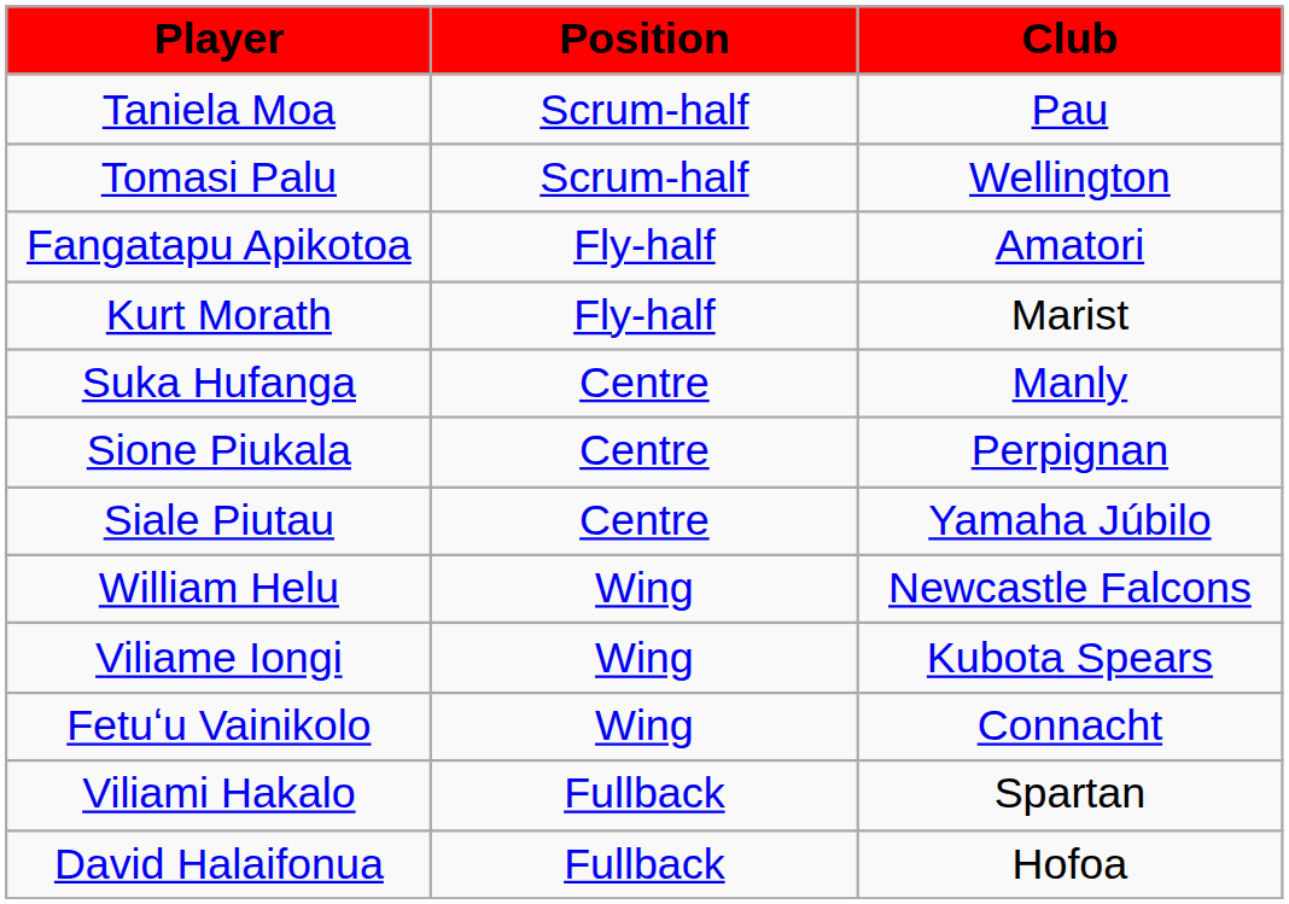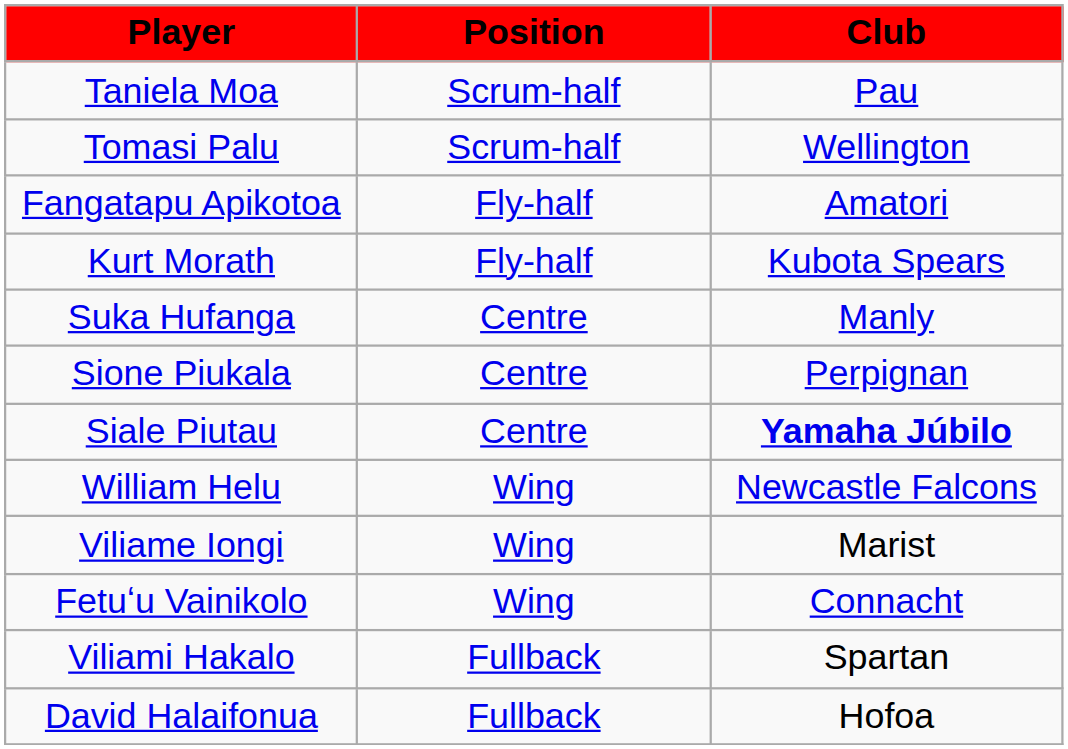 <table class="wikitable" style="text-align:center">
 <tr>
 <td bgcolor="FF0000" style="width:150px"><strong><span>Player</span></strong></td>
 <td bgcolor="FF0000" style="width:150px"><strong><span>Position</span></strong></td>
 <td bgcolor="FF0000" style="width:150px"><strong><span>Club</span></strong></td>
 </tr>
 <tr>
 <td><a href='#'>Taniela Moa</a></td>
 <td><a href='#'>Scrum-half</a></td>
 <td> <a href='#'>Pau</a></td>
 </tr>
 <tr>
 <td><a href='#'>Tomasi Palu</a></td>
 <td><a href='#'>Scrum-half</a></td>
 <td> <a href='#'>Wellington</a></td>
 </tr>
 <tr>
 <td><a href='#'>Fangatapu Apikotoa</a></td>
 <td><a href='#'>Fly-half</a></td>
 <td> <a href='#'>Amatori</a></td>
 </tr>
 <tr>
 <td><a href='#'>Kurt Morath</a></td>
 <td><a href='#'>Fly-half</a></td>
-<td> Marist</td>
+<td> <a href='#'>Kubota Spears</a></td>
 </tr>
 <tr>
 <td><a href='#'>Suka Hufanga</a></td>
 <td><a href='#'>Centre</a></td>
 <td> <a href='#'>Manly</a></td>
 </tr>
 <tr>
 <td><a href='#'>Sione Piukala</a></td>
 <td><a href='#'>Centre</a></td>
 <td> <a href='#'>Perpignan</a></td>
 </tr>
 <tr>
 <td><a href='#'>Siale Piutau</a></td>
 <td><a href='#'>Centre</a></td>
-<td> <a href='#'>Yamaha Júbilo</a></td>
+<td><strong> <a href='#'>Yamaha Júbilo</a></strong></td>
 </tr>
 <tr>
 <td><a href='#'>William Helu</a></td>
 <td><a href='#'>Wing</a></td>
 <td> <a href='#'>Newcastle Falcons</a></td>
 </tr>
 <tr>
 <td><a href='#'>Viliame Iongi</a></td>
 <td><a href='#'>Wing</a></td>
-<td> <a href='#'>Kubota Spears</a></td>
+<td> Marist</td>
 </tr>
 <tr>
 <td><a href='#'>Fetuʻu Vainikolo</a></td>
 <td><a href='#'>Wing</a></td>
 <td> <a href='#'>Connacht</a></td>
 </tr>
 <tr>
 <td><a href='#'>Viliami Hakalo</a></td>
 <td><a href='#'>Fullback</a></td>
 <td> Spartan</td>
 </tr>
 <tr>
 <td><a href='#'>David Halaifonua</a></td>
 <td><a href='#'>Fullback</a></td>
 <td> Hofoa</td>
 </tr>
 </table>
